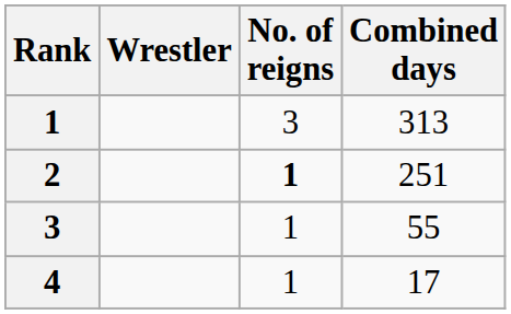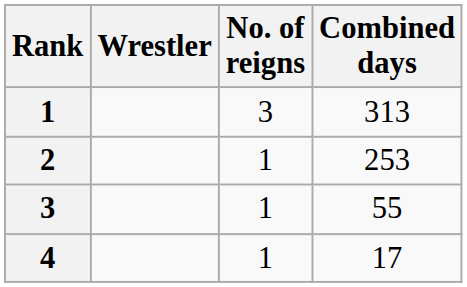 <table class="wikitable sortable" style="text-align: center">
 <tr>
 <th>Rank</th>
 <th>Wrestler</th>
 <th>No. of<br>reigns</th>
 <th>Combined<br>days</th>
 </tr>
 <tr>
 <th>1</th>
 <td></td>
 <td>3</td>
 <td>313</td>
 </tr>
 <tr>
 <th>2</th>
 <td></td>
-<td><strong>1</strong></td>
-<td>251</td>
+<td>1</td>
+<td>253</td>
 </tr>
 <tr>
 <th>3</th>
 <td></td>
 <td>1</td>
 <td>55</td>
 </tr>
 <tr>
 <th>4</th>
 <td></td>
 <td>1</td>
 <td>17</td>
 </tr>
 </table>
